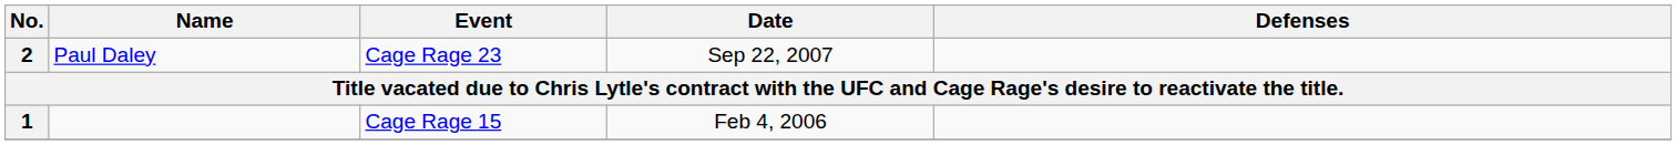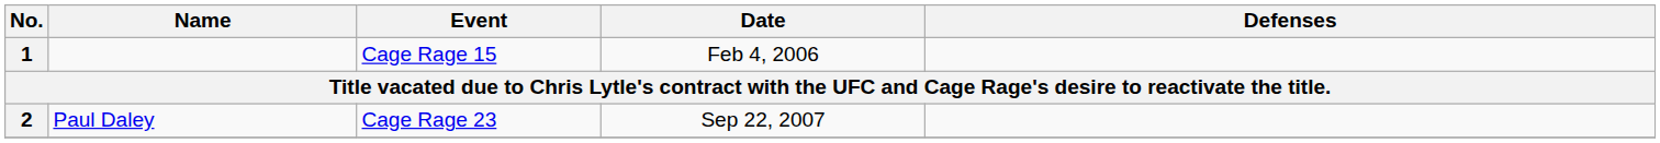 <table class="wikitable" width=100%>
 <tr>
 <th width=1%>No.</th>
 <th width=19%>Name</th>
 <th width=15%>Event</th>
 <th width=20%>Date</th>
 <th width=45%>Defenses</th>
 </tr>
 <tr>
+<th>1</th>
+<td> <br></td>
+<td><a href='#'>Cage Rage 15</a> <br></td>
+<td align=center>Feb 4, 2006</td>
+<td></td>
+</tr>
+<tr>
+<th colspan=5 align=center>Title vacated due to Chris Lytle's contract with the UFC and Cage Rage's desire to reactivate the title.</th>
+</tr>
+<tr>
 <th>2</th>
 <td> <a href='#'>Paul Daley</a> <br></td>
 <td><a href='#'>Cage Rage 23</a> <br></td>
 <td align=center>Sep 22, 2007</td>
 <td></td>
 </tr>
 <tr>
-<th colspan=5 align=center>Title vacated due to Chris Lytle's contract with the UFC and Cage Rage's desire to reactivate the title.</th>
-</tr>
-<tr>
-<th>1</th>
-<td> <br></td>
-<td><a href='#'>Cage Rage 15</a> <br></td>
-<td align=center>Feb 4, 2006</td>
-<td></td>
-</tr>
-<tr>
 </tr>
 </table>
